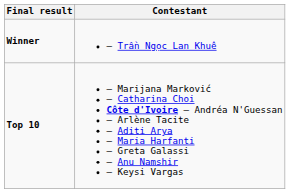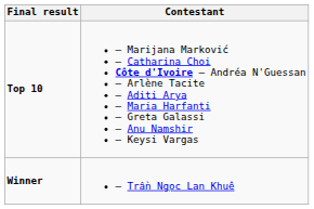 <table class="wikitable sortable" style="font-size:95%;">
 <tr>
 <th>Final result</th>
 <th>Contestant</th>
 </tr>
 <tr>
+<td><strong>Top 10</strong></td>
+<td><br><ul><li><strong></strong> – Marijana Marković</li><li><strong></strong> – <a href='#'>Catharina Choi</a></li><li><strong> <a href='#'>Côte d'Ivoire</a></strong> – Andréa N'Guessan</li><li><strong></strong> – Arlène Tacite</li><li><strong></strong> – <a href='#'>Aditi Arya</a></li><li><strong></strong> – <a href='#'>Maria Harfanti</a></li><li><strong></strong> – Greta Galassi</li><li><strong></strong> – <a href='#'>Anu Namshir</a></li><li><strong></strong> – Keysi Vargas</li></ul></td>
+</tr>
+<tr>
 <td><strong>Winner</strong></td>
 <td><br><ul><li><strong></strong> – <a href='#'>Trần Ngọc Lan Khuê</a></li></ul></td>
 </tr>
-<tr>
-<td><strong>Top 10</strong></td>
-<td><br><ul><li><strong></strong> – Marijana Marković</li><li><strong></strong> – <a href='#'>Catharina Choi</a></li><li><strong> <a href='#'>Côte d'Ivoire</a></strong> – Andréa N'Guessan</li><li><strong></strong> – Arlène Tacite</li><li><strong></strong> – <a href='#'>Aditi Arya</a></li><li><strong></strong> – <a href='#'>Maria Harfanti</a></li><li><strong></strong> – Greta Galassi</li><li><strong></strong> – <a href='#'>Anu Namshir</a></li><li><strong></strong> – Keysi Vargas</li></ul></td>
-</tr>
 </table>
